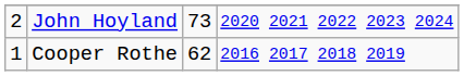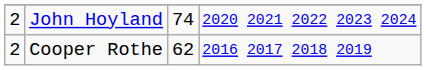 <table class="wikitable">
 <tr>
 </tr>
 <tr>
 <td>2</td>
 <td><a href='#'>John Hoyland</a></td>
-<td>73</td>
+<td>74</td>
 <td style="font-size:80%;"><a href='#'>2020</a> <a href='#'>2021</a> <a href='#'>2022</a> <a href='#'>2023</a> <a href='#'>2024</a></td>
 </tr>
 <tr>
-<td>1</td>
+<td>2</td>
 <td>Cooper Rothe</td>
 <td>62</td>
 <td style="font-size:80%;"><a href='#'>2016</a> <a href='#'>2017</a> <a href='#'>2018</a> <a href='#'>2019</a></td>
 </tr>
 </table>
